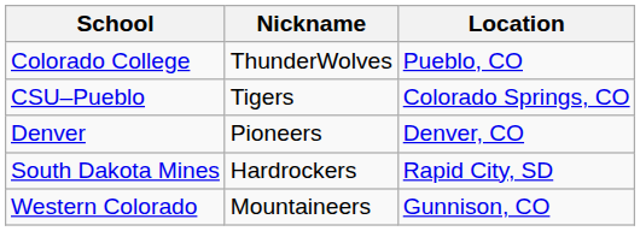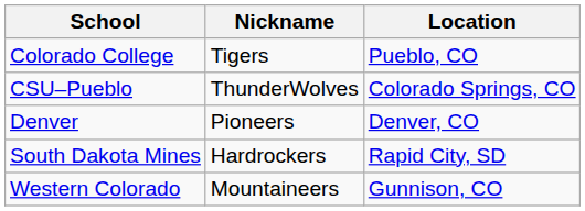 <table class="wikitable sortable">
 <tr>
 <th>School</th>
 <th>Nickname</th>
 <th>Location</th>
 </tr>
 <tr>
 <td><a href='#'>Colorado College</a></td>
-<td>ThunderWolves</td>
+<td>Tigers</td>
 <td><a href='#'>Pueblo, CO</a></td>
 </tr>
 <tr>
 <td><a href='#'>CSU–Pueblo</a></td>
-<td>Tigers</td>
+<td>ThunderWolves</td>
 <td><a href='#'>Colorado Springs, CO</a></td>
 </tr>
 <tr>
 <td><a href='#'>Denver</a></td>
 <td>Pioneers</td>
 <td><a href='#'>Denver, CO</a></td>
 </tr>
 <tr>
 <td><a href='#'>South Dakota Mines</a></td>
 <td>Hardrockers</td>
 <td><a href='#'>Rapid City, SD</a></td>
 </tr>
 <tr>
 <td><a href='#'>Western Colorado</a></td>
 <td>Mountaineers</td>
 <td><a href='#'>Gunnison, CO</a></td>
 </tr>
 </table>
